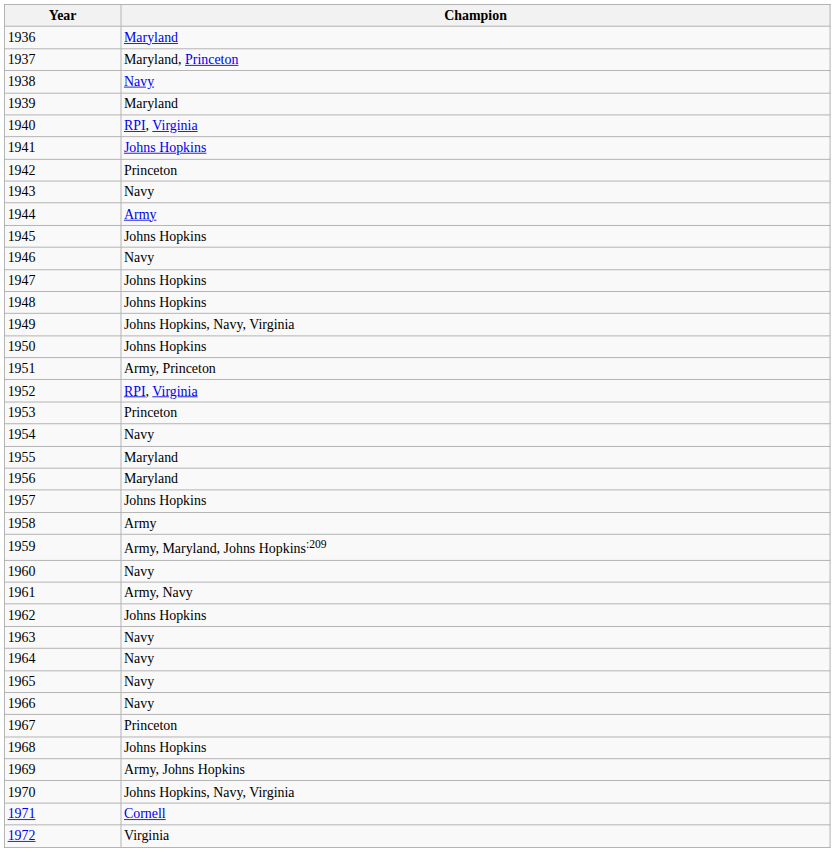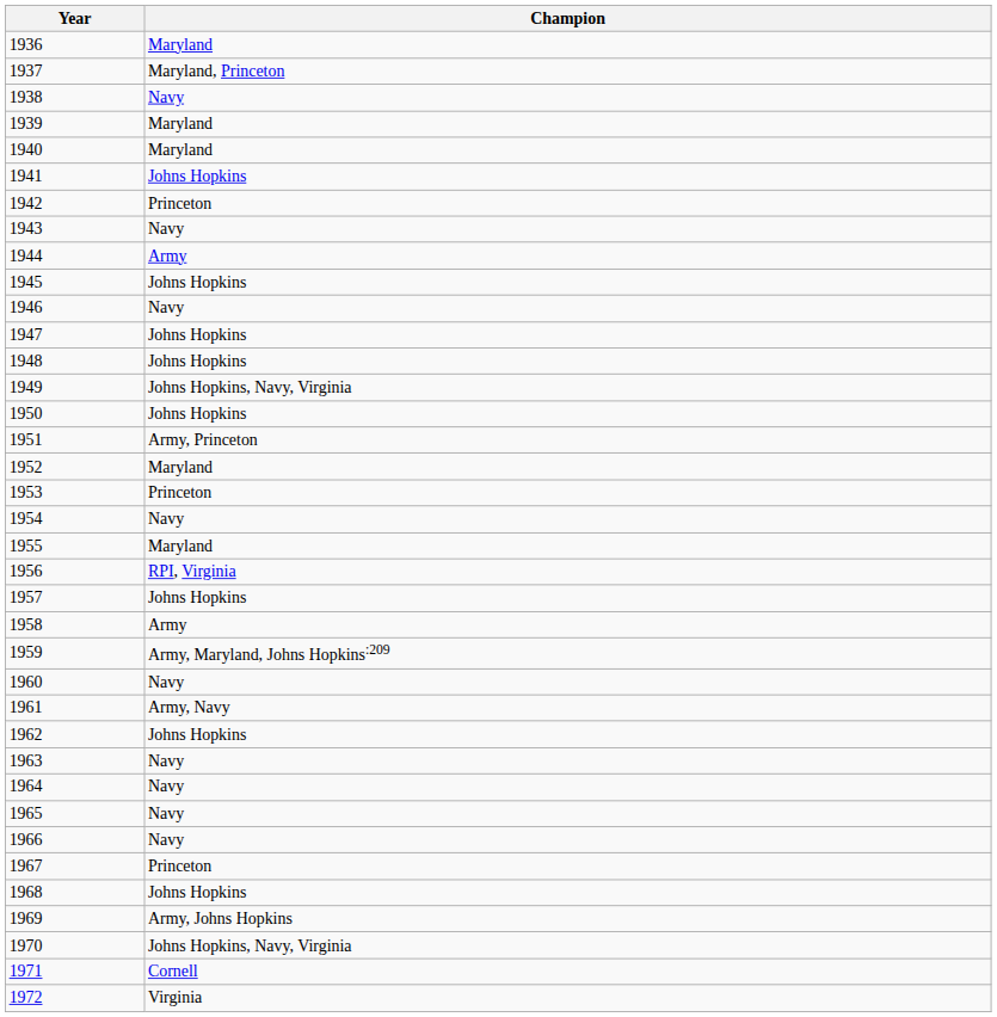 <table class="wikitable" width="60%">
 <tr>
 <th>Year</th>
 <th>Champion</th>
 </tr>
 <tr>
 <td>1936</td>
 <td><a href='#'>Maryland</a></td>
 </tr>
 <tr>
 <td>1937</td>
 <td>Maryland, <a href='#'>Princeton</a></td>
 </tr>
 <tr>
 <td>1938</td>
 <td><a href='#'>Navy</a></td>
 </tr>
 <tr>
 <td>1939</td>
 <td>Maryland</td>
 </tr>
 <tr>
 <td>1940</td>
-<td><a href='#'>RPI</a>, <a href='#'>Virginia</a></td>
+<td>Maryland</td>
 </tr>
 <tr>
 <td>1941</td>
 <td><a href='#'>Johns Hopkins</a></td>
 </tr>
 <tr>
 <td>1942</td>
 <td>Princeton</td>
 </tr>
 <tr>
 <td>1943</td>
 <td>Navy</td>
 </tr>
 <tr>
 <td>1944</td>
 <td><a href='#'>Army</a></td>
 </tr>
 <tr>
 <td>1945</td>
 <td>Johns Hopkins</td>
 </tr>
 <tr>
 <td>1946</td>
 <td>Navy</td>
 </tr>
 <tr>
 <td>1947</td>
 <td>Johns Hopkins</td>
 </tr>
 <tr>
 <td>1948</td>
 <td>Johns Hopkins</td>
 </tr>
 <tr>
 <td>1949</td>
 <td>Johns Hopkins, Navy, Virginia</td>
 </tr>
 <tr>
 <td>1950</td>
 <td>Johns Hopkins</td>
 </tr>
 <tr>
 <td>1951</td>
 <td>Army, Princeton</td>
 </tr>
 <tr>
 <td>1952</td>
-<td><a href='#'>RPI</a>, <a href='#'>Virginia</a></td>
+<td>Maryland</td>
 </tr>
 <tr>
 <td>1953</td>
 <td>Princeton</td>
 </tr>
 <tr>
 <td>1954</td>
 <td>Navy</td>
 </tr>
 <tr>
 <td>1955</td>
 <td>Maryland</td>
 </tr>
 <tr>
 <td>1956</td>
-<td>Maryland</td>
+<td><a href='#'>RPI</a>, <a href='#'>Virginia</a></td>
 </tr>
 <tr>
 <td>1957</td>
 <td>Johns Hopkins</td>
 </tr>
 <tr>
 <td>1958</td>
 <td>Army</td>
 </tr>
 <tr>
 <td>1959</td>
 <td>Army, Maryland, Johns Hopkins<sup>:209</sup></td>
 </tr>
 <tr>
 <td>1960</td>
 <td>Navy</td>
 </tr>
 <tr>
 <td>1961</td>
 <td>Army, Navy</td>
 </tr>
 <tr>
 <td>1962</td>
 <td>Johns Hopkins</td>
 </tr>
 <tr>
 <td>1963</td>
 <td>Navy</td>
 </tr>
 <tr>
 <td>1964</td>
 <td>Navy</td>
 </tr>
 <tr>
 <td>1965</td>
 <td>Navy</td>
 </tr>
 <tr>
 <td>1966</td>
 <td>Navy</td>
 </tr>
 <tr>
 <td>1967</td>
 <td>Princeton</td>
 </tr>
 <tr>
 <td>1968</td>
 <td>Johns Hopkins</td>
 </tr>
 <tr>
 <td>1969</td>
 <td>Army, Johns Hopkins</td>
 </tr>
 <tr>
 <td>1970</td>
 <td>Johns Hopkins, Navy, Virginia</td>
 </tr>
 <tr>
 <td><a href='#'>1971</a></td>
 <td><a href='#'>Cornell</a></td>
 </tr>
 <tr>
 <td><a href='#'>1972</a></td>
 <td>Virginia</td>
 </tr>
 </table>
